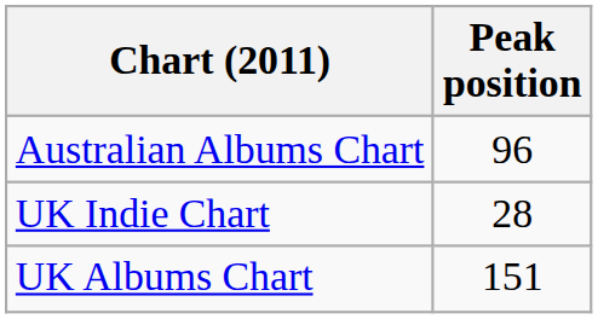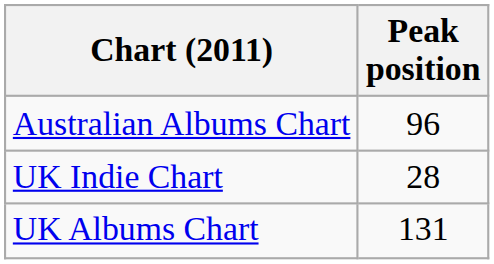 <table class="wikitable sortable">
 <tr>
 <th>Chart (2011)</th>
 <th>Peak <br>position</th>
 </tr>
 <tr>
 <td><a href='#'>Australian Albums Chart</a></td>
 <td align="center">96</td>
 </tr>
 <tr>
 <td><a href='#'>UK Indie Chart</a></td>
 <td align="center">28</td>
 </tr>
 <tr>
 <td><a href='#'>UK Albums Chart</a></td>
-<td align="center">151</td>
+<td align="center">131</td>
 </tr>
 </table>
